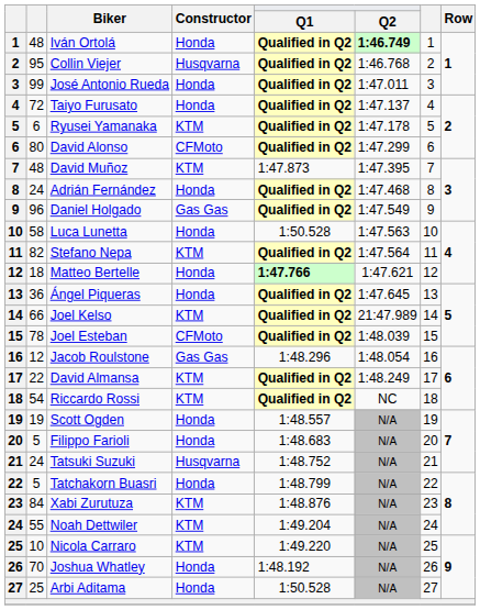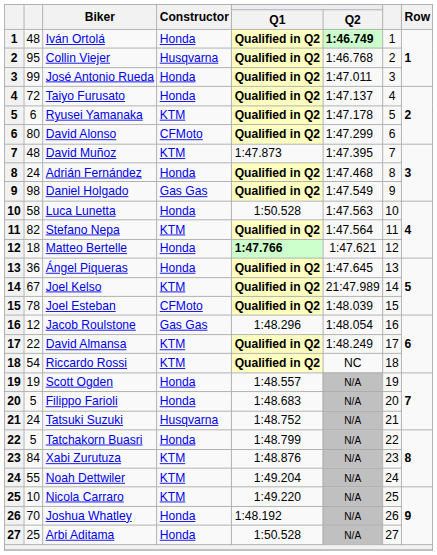 <table class="wikitable sortable" style="font-size: 85%;">
 <tr>
 <th rowspan="2"></th>
 <th rowspan="2"></th>
 <th rowspan="2">Biker</th>
 <th rowspan="2">Constructor</th>
 <th colspan="2" style="background:#eaecf0; text-align:center;"></th>
 <th rowspan="2"></th>
 <th rowspan="2">Row</th>
 </tr>
 <tr>
 <th scope="col">Q1</th>
 <th scope="col">Q2</th>
 </tr>
 <tr>
 <th scope="row">1</th>
 <td align="center">48</td>
 <td> <a href='#'>Iván Ortolá</a></td>
 <td><a href='#'>Honda</a></td>
 <td style="background:#ffffbf;"><strong>Qualified in Q2</strong></td>
 <td style="background:#ccffcc;"><strong>1:46.749</strong></td>
 <td align="center">1</td>
 <td rowspan="3"><strong>1</strong></td>
 </tr>
 <tr>
 <th scope="row">2</th>
 <td align="center">95</td>
 <td> <a href='#'>Collin Viejer</a></td>
 <td><a href='#'>Husqvarna</a></td>
 <td style="background:#ffffbf;"><strong>Qualified in Q2</strong></td>
 <td>1:46.768</td>
 <td align="center">2</td>
 </tr>
 <tr>
 <th scope="row">3</th>
 <td align="center">99</td>
 <td> <a href='#'>José Antonio Rueda</a></td>
 <td><a href='#'>Honda</a></td>
 <td style="background:#ffffbf;"><strong>Qualified in Q2</strong></td>
 <td>1:47.011</td>
 <td align="center">3</td>
 </tr>
 <tr>
 <th scope="row">4</th>
 <td align="center">72</td>
 <td> <a href='#'>Taiyo Furusato</a></td>
 <td><a href='#'>Honda</a></td>
 <td style="background:#ffffbf;"><strong>Qualified in Q2</strong></td>
 <td>1:47.137</td>
 <td align="center">4</td>
 <td rowspan="3"><strong>2</strong></td>
 </tr>
 <tr>
 <th scope="row">5</th>
 <td align="center">6</td>
 <td> <a href='#'>Ryusei Yamanaka</a></td>
 <td><a href='#'>KTM</a></td>
 <td style="background:#ffffbf;"><strong>Qualified in Q2</strong></td>
 <td>1:47.178</td>
 <td align="center">5</td>
 </tr>
 <tr>
 <th scope="row">6</th>
 <td align="center">80</td>
 <td> <a href='#'>David Alonso</a></td>
 <td><a href='#'>CFMoto</a></td>
 <td style="background:#ffffbf;"><strong>Qualified in Q2</strong></td>
 <td>1:47.299</td>
 <td align="center">6</td>
 </tr>
 <tr>
 <th scope="row">7</th>
 <td align="center">48</td>
 <td> <a href='#'>David Muñoz</a></td>
 <td><a href='#'>KTM</a></td>
 <td>1:47.873</td>
 <td>1:47.395</td>
 <td align="center">7</td>
 <td rowspan="3"><strong>3</strong></td>
 </tr>
 <tr>
 <th scope="row">8</th>
 <td align="center">24</td>
 <td> <a href='#'>Adrián Fernández</a></td>
 <td><a href='#'>Honda</a></td>
 <td style="background:#ffffbf;"><strong>Qualified in Q2</strong></td>
 <td>1:47.468</td>
 <td align="center">8</td>
 </tr>
 <tr>
 <th scope="row">9</th>
-<td align="center">96</td>
+<td align="center">98</td>
 <td> <a href='#'>Daniel Holgado</a></td>
 <td><a href='#'>Gas Gas</a></td>
 <td style="background:#ffffbf;"><strong>Qualified in Q2</strong></td>
 <td>1:47.549</td>
 <td align="center">9</td>
 </tr>
 <tr>
 <th scope="row">10</th>
 <td align="center">58</td>
 <td> <a href='#'>Luca Lunetta</a></td>
 <td><a href='#'>Honda</a></td>
 <td align="center">1:50.528</td>
 <td>1:47.563</td>
 <td align="center">10</td>
 <td rowspan="3"><strong>4</strong></td>
 </tr>
 <tr>
 <th scope="row">11</th>
 <td align="center">82</td>
 <td> <a href='#'>Stefano Nepa</a></td>
 <td><a href='#'>KTM</a></td>
 <td style="background:#ffffbf;"><strong>Qualified in Q2</strong></td>
 <td>1:47.564</td>
 <td align="center">11</td>
 </tr>
 <tr>
 <th scope="row">12</th>
 <td align="center">18</td>
 <td> <a href='#'>Matteo Bertelle</a></td>
 <td><a href='#'>Honda</a></td>
 <td style="background:#ccffcc;"><strong>1:47.766</strong></td>
 <td align="center">1:47.621</td>
 <td align="center">12</td>
 </tr>
 <tr>
 <th scope="row">13</th>
 <td align="center">36</td>
 <td> <a href='#'>Ángel Piqueras</a></td>
 <td><a href='#'>Honda</a></td>
 <td style="background:#ffffbf;"><strong>Qualified in Q2</strong></td>
 <td>1:47.645</td>
 <td align="center">13</td>
 <td rowspan="3"><strong>5</strong></td>
 </tr>
 <tr>
 <th scope="row">14</th>
-<td align="center">66</td>
+<td align="center">67</td>
 <td> <a href='#'>Joel Kelso</a></td>
 <td><a href='#'>KTM</a></td>
 <td style="background:#ffffbf;"><strong>Qualified in Q2</strong></td>
 <td>21:47.989</td>
 <td align="center">14</td>
 </tr>
 <tr>
 <th scope="row">15</th>
 <td align="center">78</td>
 <td> <a href='#'>Joel Esteban</a></td>
 <td><a href='#'>CFMoto</a></td>
 <td style="background:#ffffbf;"><strong>Qualified in Q2</strong></td>
 <td>1:48.039</td>
 <td align="center">15</td>
 </tr>
 <tr>
 <th scope="row">16</th>
 <td align="center">12</td>
 <td> <a href='#'>Jacob Roulstone</a></td>
 <td><a href='#'>Gas Gas</a></td>
 <td align="center">1:48.296</td>
 <td>1:48.054</td>
 <td align="center">16</td>
 <td rowspan="3"><strong>6</strong></td>
 </tr>
 <tr>
 <th scope="row">17</th>
 <td align="center">22</td>
 <td> <a href='#'>David Almansa</a></td>
 <td><a href='#'>KTM</a></td>
 <td style="background:#ffffbf;"><strong>Qualified in Q2</strong></td>
 <td>1:48.249</td>
 <td align="center">17</td>
 </tr>
 <tr>
 <th scope="row">18</th>
 <td align="center">54</td>
 <td> <a href='#'>Riccardo Rossi</a></td>
 <td><a href='#'>KTM</a></td>
 <td style="background:#ffffbf;"><strong>Qualified in Q2</strong></td>
 <td align="center">NC</td>
 <td align="center">18</td>
 </tr>
 <tr>
 <th scope="row">19</th>
 <td align="center">19</td>
 <td> <a href='#'>Scott Ogden</a></td>
 <td><a href='#'>Honda</a></td>
 <td align="center">1:48.557</td>
 <td style="background: silver" align="center" data-sort-value="19"><small>N/A</small></td>
 <td align="center">19</td>
 <td rowspan="3"><strong>7</strong></td>
 </tr>
 <tr>
 <th scope="row">20</th>
 <td align="center">5</td>
 <td> <a href='#'>Filippo Farioli</a></td>
 <td><a href='#'>Honda</a></td>
 <td align="center">1:48.683</td>
 <td style="background: silver" align="center" data-sort-value="20"><small>N/A</small></td>
 <td align="center">20</td>
 </tr>
 <tr>
 <th scope="row">21</th>
 <td align="center">24</td>
 <td> <a href='#'>Tatsuki Suzuki</a></td>
 <td><a href='#'>Husqvarna</a></td>
 <td align="center">1:48.752</td>
 <td style="background: silver" align="center" data-sort-value="21"><small>N/A</small></td>
 <td align="center">21</td>
 </tr>
 <tr>
 <th scope="row">22</th>
 <td align="center">5</td>
 <td> <a href='#'>Tatchakorn Buasri</a></td>
 <td><a href='#'>Honda</a></td>
 <td align="center">1:48.799</td>
 <td style="background: silver" align="center" data-sort-value="22"><small>N/A</small></td>
 <td align="center">22</td>
 <td rowspan="3"><strong>8</strong></td>
 </tr>
 <tr>
 <th scope="row">23</th>
 <td align="center">84</td>
 <td> <a href='#'>Xabi Zurutuza</a></td>
 <td><a href='#'>KTM</a></td>
 <td align="center">1:48.876</td>
 <td style="background: silver" align="center" data-sort-value="23"><small>N/A</small></td>
 <td align="center">23</td>
 </tr>
 <tr>
 <th scope="row">24</th>
 <td align="center">55</td>
 <td> <a href='#'>Noah Dettwiler</a></td>
 <td><a href='#'>KTM</a></td>
 <td align="center">1:49.204</td>
 <td style="background: silver" align="center" data-sort-value="25"><small>N/A</small></td>
 <td align="center">24</td>
 </tr>
 <tr>
 <th scope="row">25</th>
 <td align="center">10</td>
 <td> <a href='#'>Nicola Carraro</a></td>
 <td><a href='#'>KTM</a></td>
 <td align="center">1:49.220</td>
 <td style="background: silver" align="center" data-sort-value="26"><small>N/A</small></td>
 <td align="center">25</td>
 <td rowspan="3"><strong>9</strong></td>
 </tr>
 <tr>
 <th scope="row">26</th>
 <td align="center">70</td>
 <td> <a href='#'>Joshua Whatley</a></td>
 <td><a href='#'>Honda</a></td>
 <td>1:48.192</td>
 <td style="background: silver" align="center" data-sort-value="27"><small>N/A</small></td>
 <td align="center">26</td>
 </tr>
 <tr>
 <th scope="row">27</th>
 <td align="center">25</td>
 <td> <a href='#'>Arbi Aditama</a></td>
 <td><a href='#'>Honda</a></td>
 <td align="center">1:50.528</td>
 <td style="background: silver" align="center" data-sort-value="28"><small>N/A</small></td>
 <td align="center">27</td>
 </tr>
 <tr>
 <th colspan="8"></th>
 </tr>
 <tr>
 </tr>
 </table>
